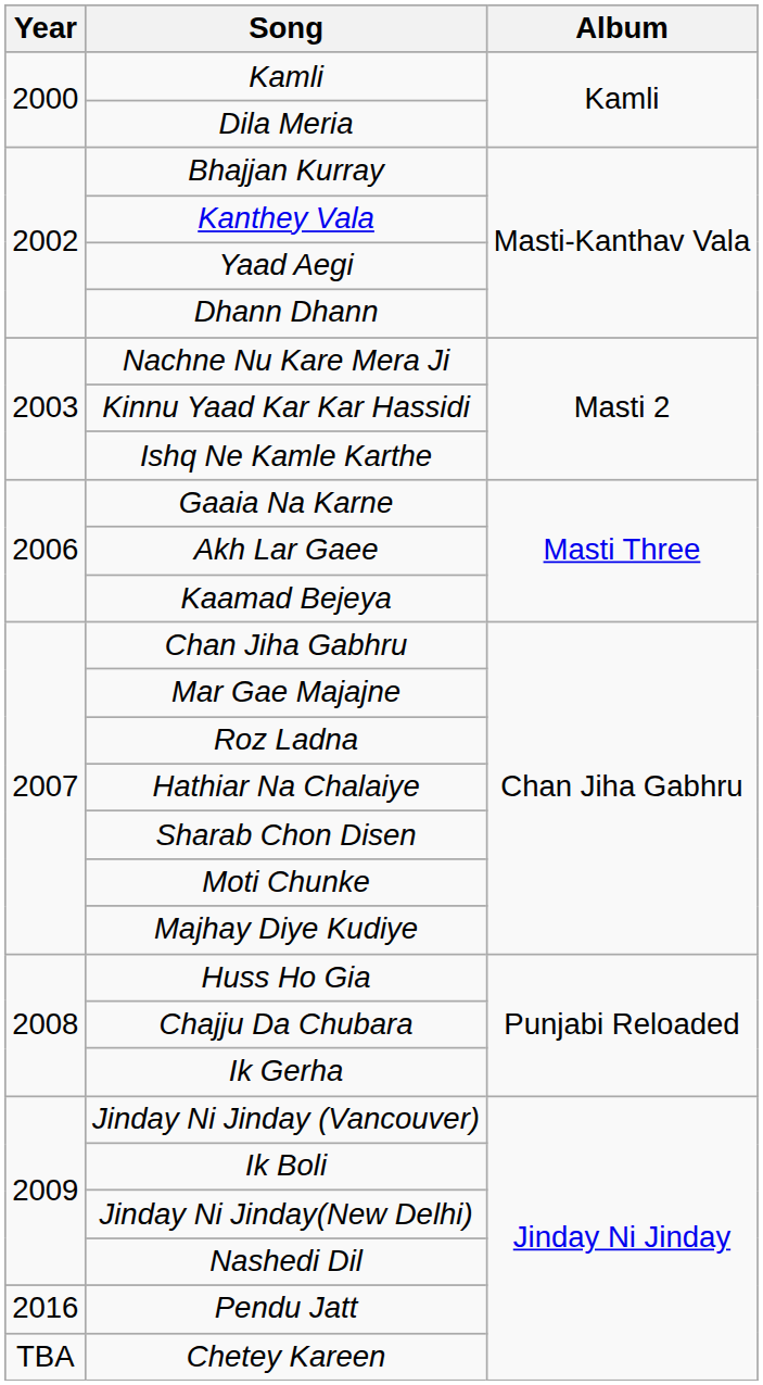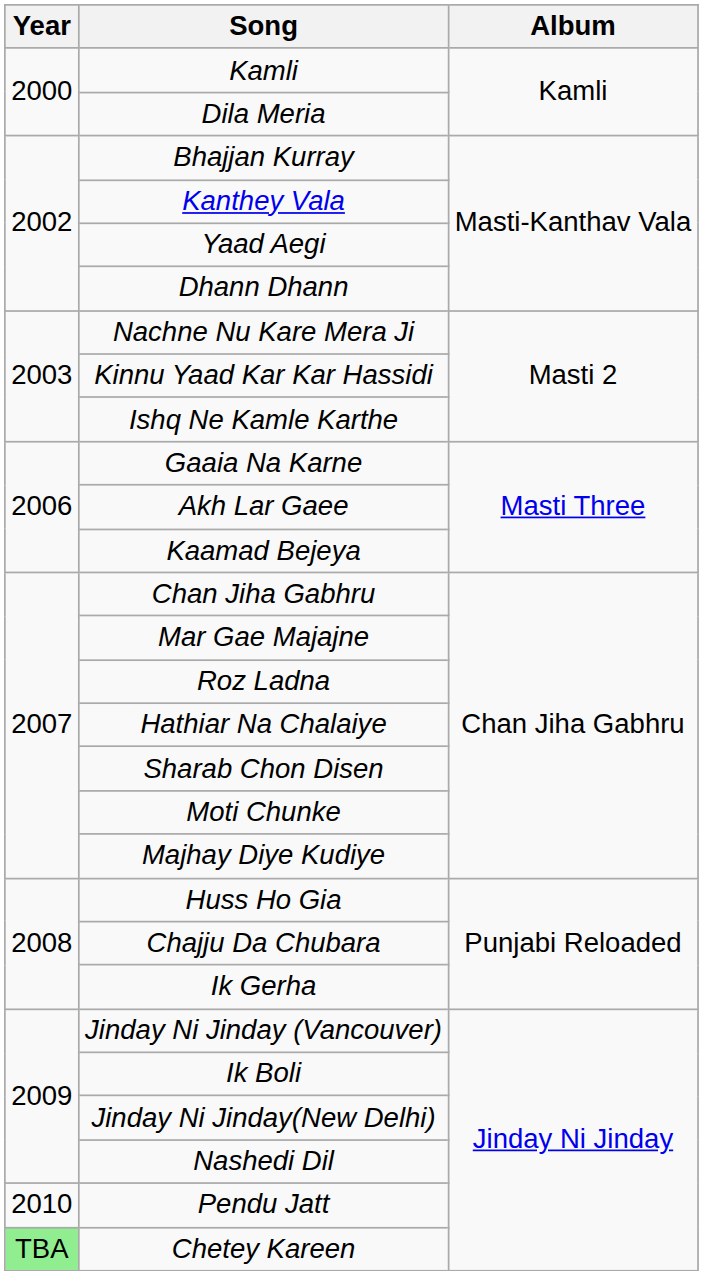 <table class="wikitable">
 <tr>
 <th>Year</th>
 <th>Song</th>
 <th>Album</th>
 </tr>
 <tr style="text-align:center;">
 <td rowspan="2">2000</td>
 <td><em>Kamli</em></td>
 <td rowspan="2">Kamli</td>
 </tr>
 <tr>
 <td style="text-align:center;"><em>Dila Meria</em></td>
 </tr>
 <tr style="text-align:center;">
 <td rowspan="4">2002</td>
 <td><em>Bhajjan Kurray</em></td>
 <td rowspan="4">Masti-Kanthav Vala</td>
 </tr>
 <tr>
 <td style="text-align:center;"><em><a href='#'>Kanthey Vala</a></em></td>
 </tr>
 <tr>
 <td style="text-align:center;"><em>Yaad Aegi</em></td>
 </tr>
 <tr>
 <td style="text-align:center;"><em>Dhann Dhann</em></td>
 </tr>
 <tr style="text-align:center;">
 <td rowspan="3">2003</td>
 <td><em>Nachne Nu Kare Mera Ji</em></td>
 <td rowspan="3">Masti 2</td>
 </tr>
 <tr>
 <td style="text-align:center;"><em>Kinnu Yaad Kar Kar Hassidi</em></td>
 </tr>
 <tr>
 <td style="text-align:center;"><em>Ishq Ne Kamle Karthe</em></td>
 </tr>
 <tr style="text-align:center;">
 <td rowspan="3">2006</td>
 <td><em>Gaaia Na Karne</em></td>
 <td rowspan="3"><a href='#'>Masti Three</a></td>
 </tr>
 <tr>
 <td style="text-align:center;"><em>Akh Lar Gaee</em></td>
 </tr>
 <tr>
 <td style="text-align:center;"><em>Kaamad Bejeya</em></td>
 </tr>
 <tr style="text-align:center;">
 <td rowspan="7">2007</td>
 <td><em>Chan Jiha Gabhru</em></td>
 <td rowspan="7">Chan Jiha Gabhru</td>
 </tr>
 <tr>
 <td style="text-align:center;"><em>Mar Gae Majajne</em></td>
 </tr>
 <tr>
 <td style="text-align:center;"><em>Roz Ladna</em></td>
 </tr>
 <tr>
 <td style="text-align:center;"><em>Hathiar Na Chalaiye</em></td>
 </tr>
 <tr>
 <td style="text-align:center;"><em>Sharab Chon Disen</em></td>
 </tr>
 <tr>
 <td style="text-align:center;"><em>Moti Chunke</em></td>
 </tr>
 <tr>
 <td style="text-align:center;"><em>Majhay Diye Kudiye</em></td>
 </tr>
 <tr style="text-align:center;">
 <td rowspan="3">2008</td>
 <td><em>Huss Ho Gia</em></td>
 <td rowspan="3">Punjabi Reloaded</td>
 </tr>
 <tr>
 <td style="text-align:center;"><em>Chajju Da Chubara</em></td>
 </tr>
 <tr>
 <td style="text-align:center;"><em>Ik Gerha</em></td>
 </tr>
 <tr style="text-align:center;">
 <td rowspan="4">2009</td>
 <td><em>Jinday Ni Jinday (Vancouver)</em></td>
 <td rowspan="6"><a href='#'>Jinday Ni Jinday</a></td>
 </tr>
 <tr>
 <td style="text-align:center;"><em>Ik Boli</em></td>
 </tr>
 <tr>
 <td style="text-align:center;"><em>Jinday Ni Jinday(New Delhi)</em></td>
 </tr>
 <tr>
 <td style="text-align:center;"><em>Nashedi Dil</em></td>
 </tr>
 <tr style="text-align:center;">
-<td>2016</td>
+<td>2010</td>
 <td><em>Pendu Jatt</em></td>
 </tr>
 <tr style="text-align:center;">
-<td>TBA</td>
+<td style="background: lightgreen;">TBA</td>
 <td><em>Chetey Kareen</em></td>
 </tr>
 </table>
